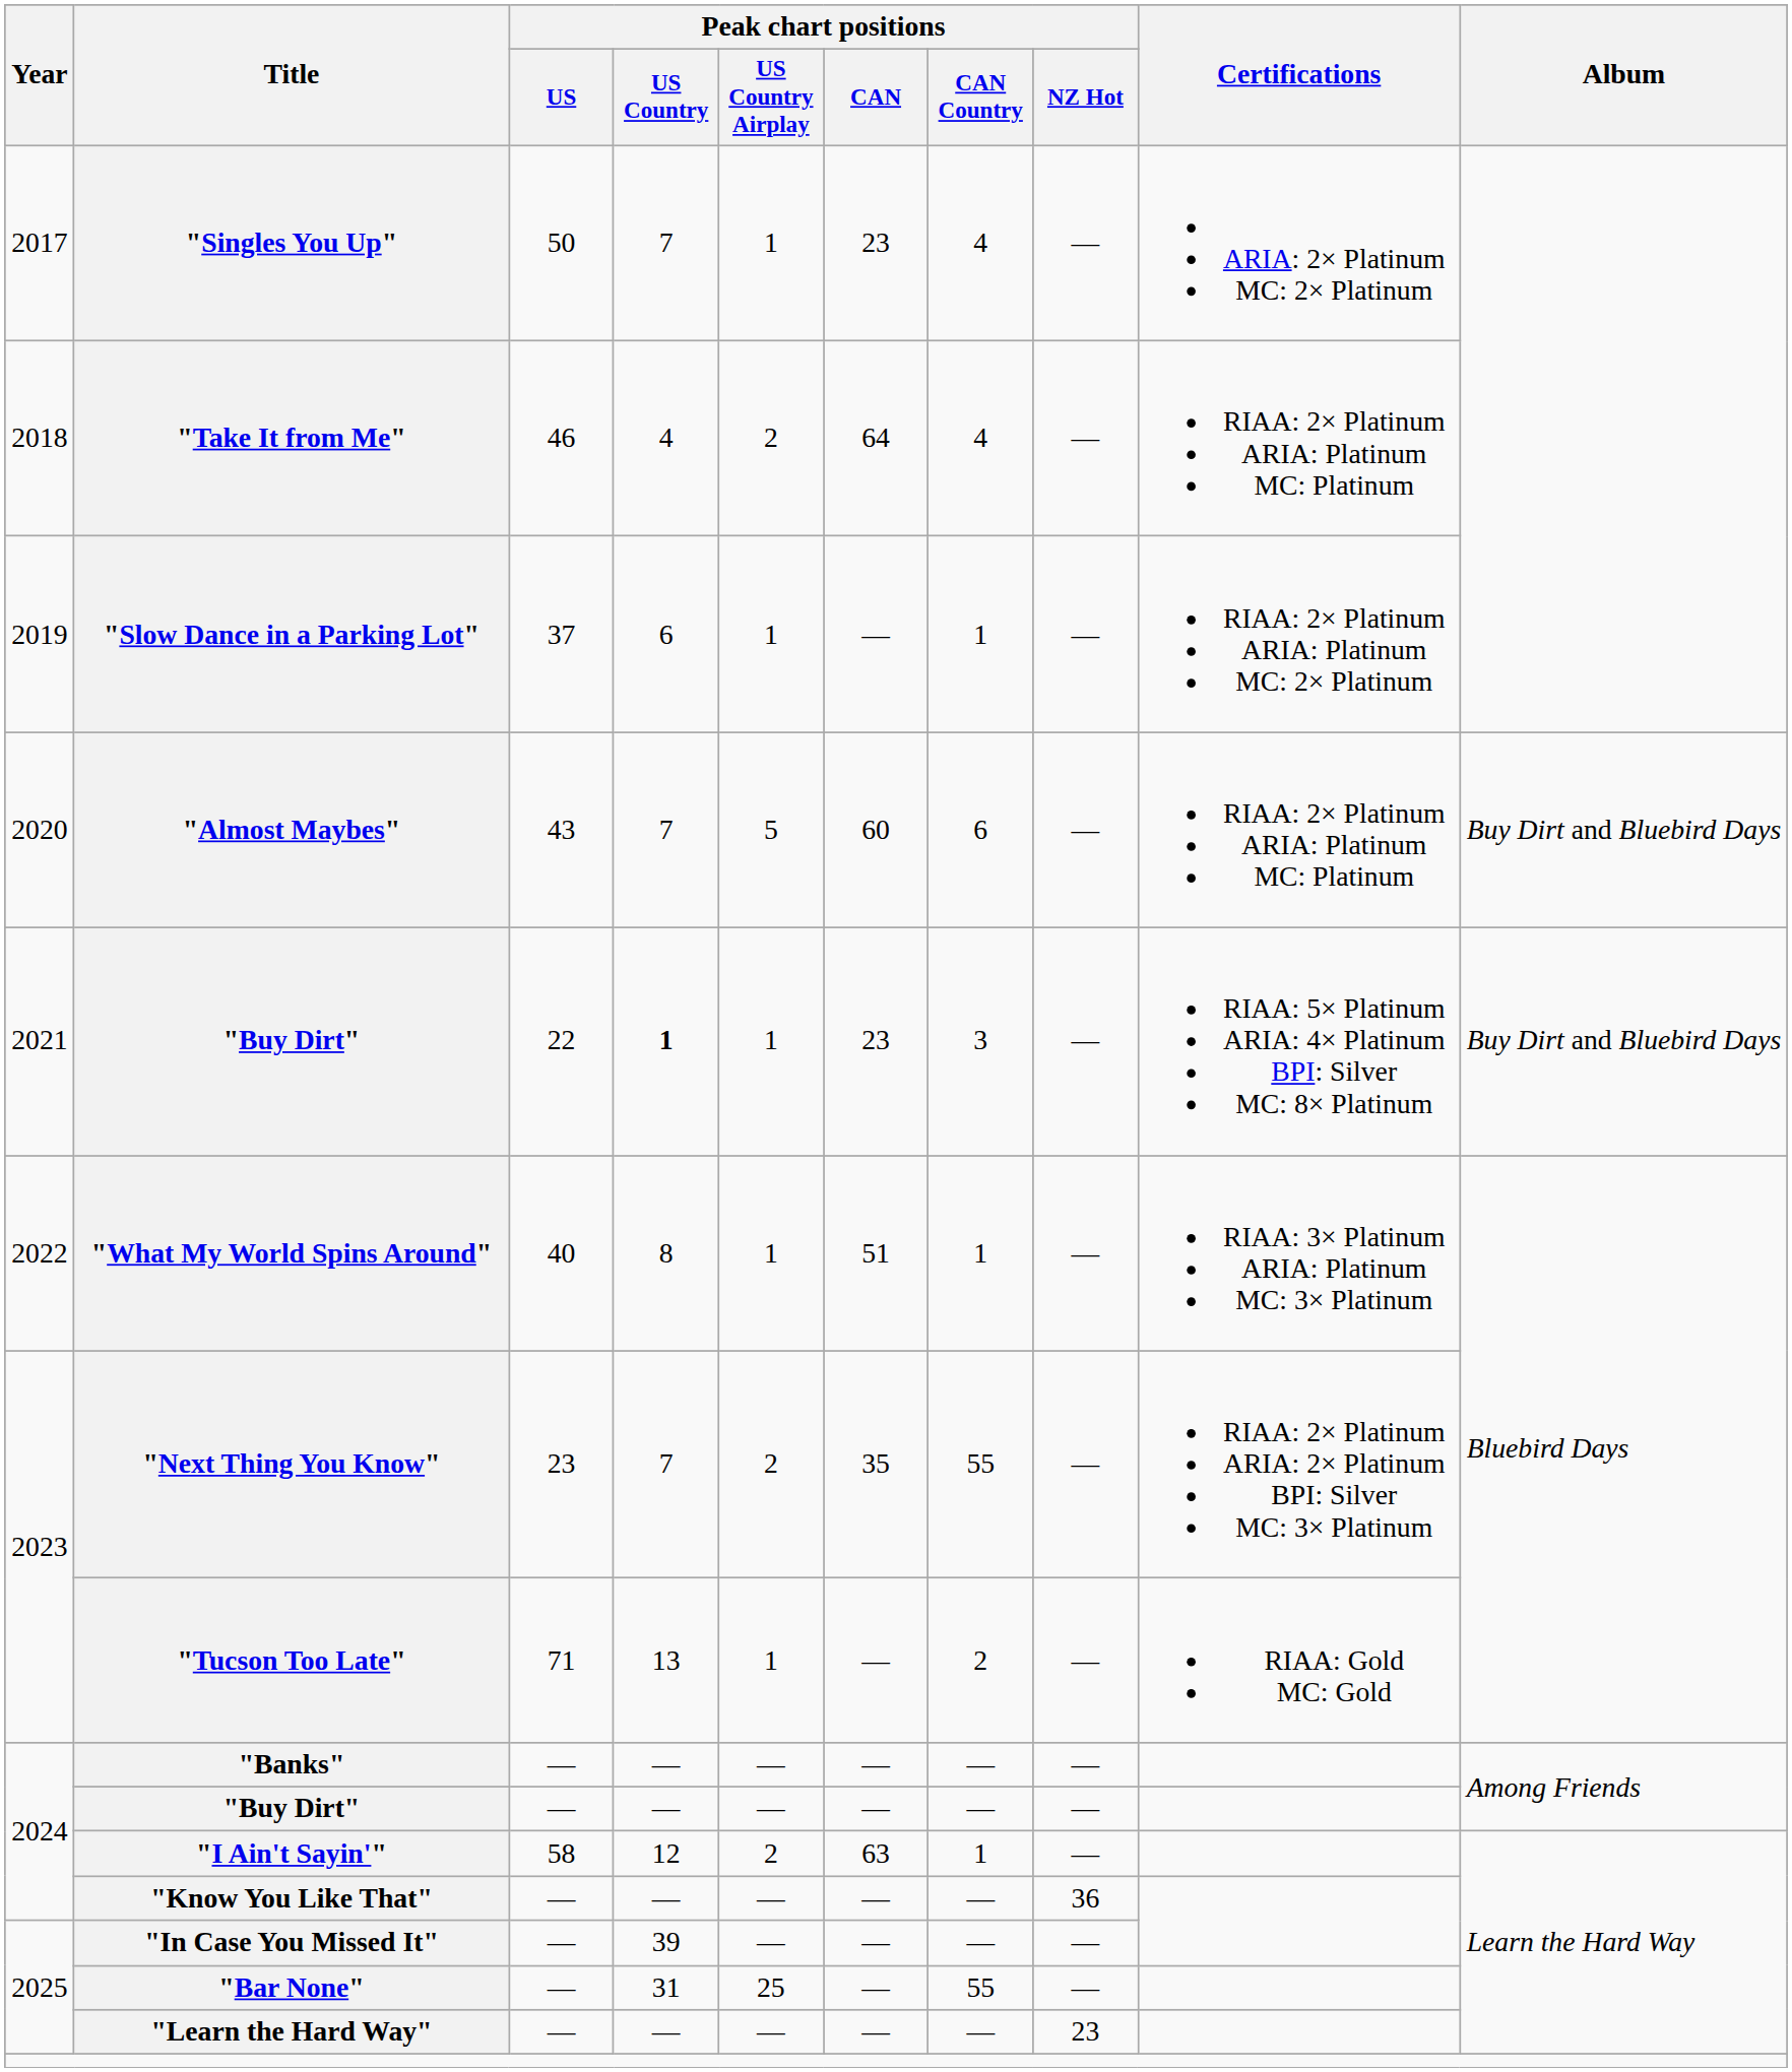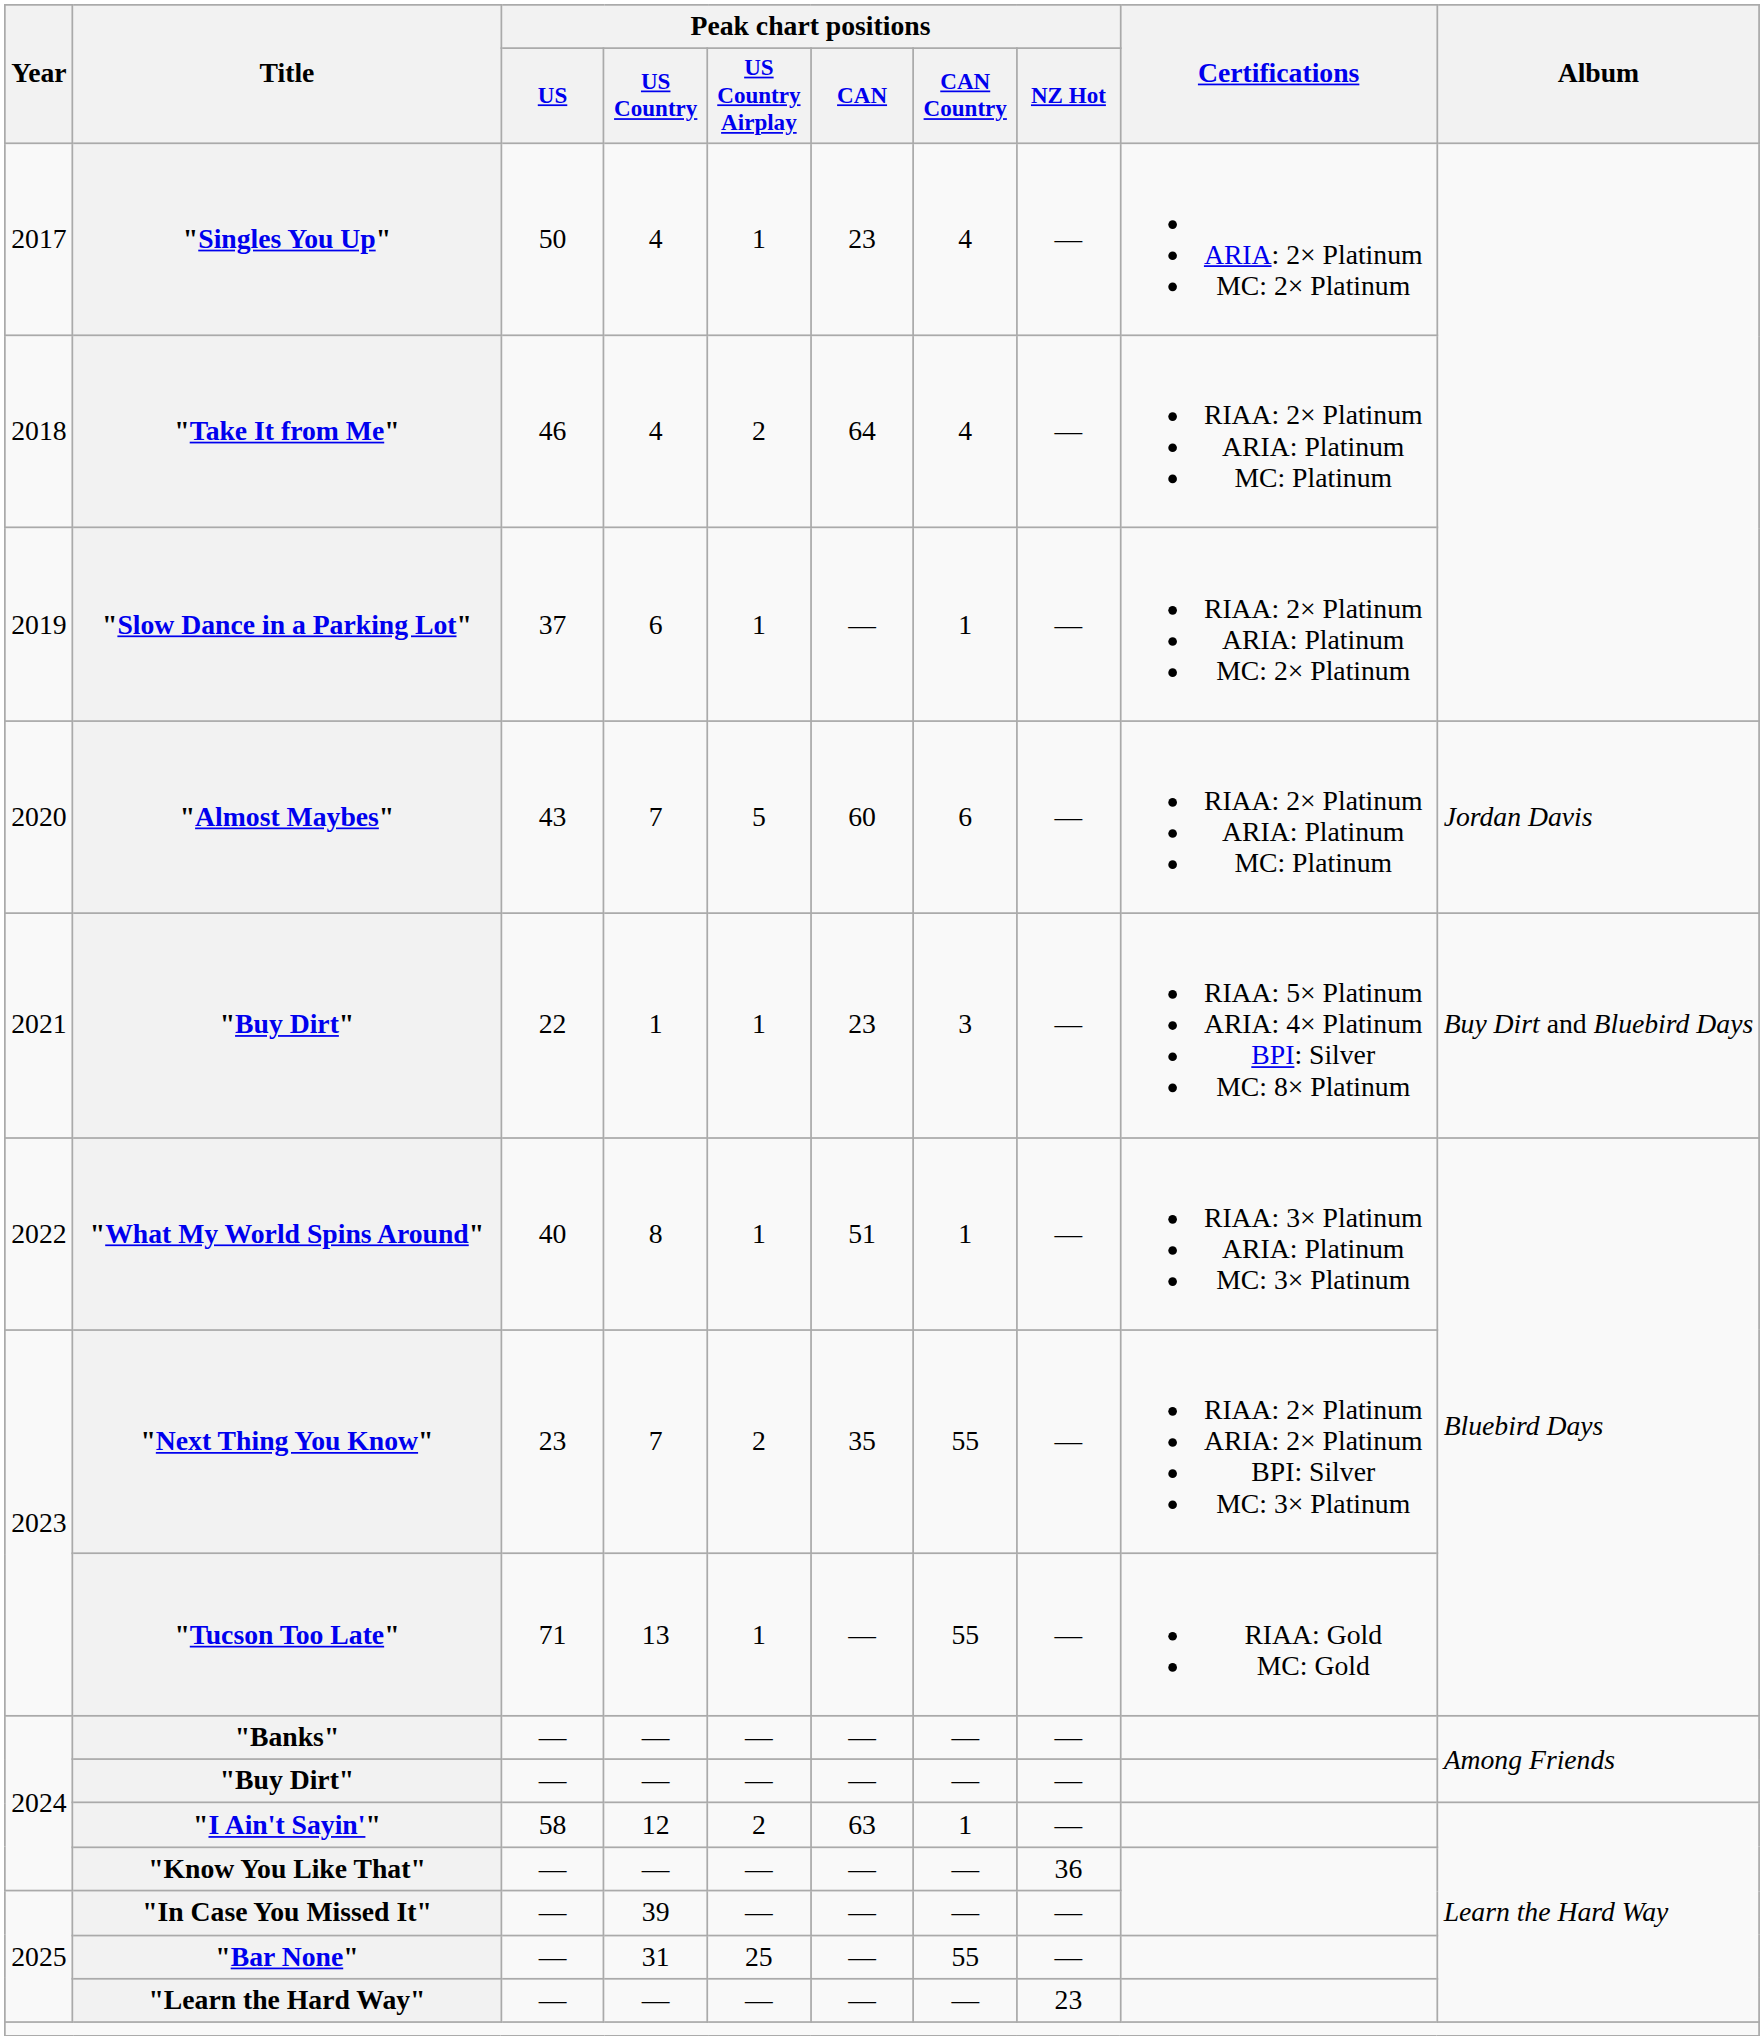 <table class="wikitable plainrowheaders" style="text-align:center;">
 <tr>
 <th scope="col" rowspan="2">Year</th>
 <th scope="col" rowspan="2" style="width:15em;">Title</th>
 <th colspan="6" scope="col">Peak chart positions</th>
 <th scope="col" rowspan="2" style="width:11em;"><a href='#'>Certifications</a></th>
 <th scope="col" rowspan="2">Album</th>
 </tr>
 <tr style="font-size:smaller;">
 <th scope="col" style="width:4em;"><a href='#'>US</a><br></th>
 <th scope="col" style="width:4em;"><a href='#'>US Country</a><br></th>
 <th scope="col" style="width:4em;"><a href='#'>US Country Airplay</a><br></th>
 <th scope="col" style="width:4em;"><a href='#'>CAN</a><br></th>
 <th scope="col" style="width:4em;"><a href='#'>CAN Country</a><br></th>
 <th scope="col" style="width:4em;"><a href='#'>NZ Hot</a><br></th>
 </tr>
 <tr>
 <td>2017</td>
 <th scope="row">"<a href='#'>Singles You Up</a>"</th>
 <td>50</td>
-<td>7</td>
+<td>4</td>
 <td>1</td>
 <td>23</td>
 <td>4</td>
 <td>—</td>
 <td><br><ul><li></li><li><a href='#'>ARIA</a>: 2× Platinum</li><li>MC: 2× Platinum</li></ul></td>
 <td style="text-align:left;" rowspan="3"></td>
 </tr>
 <tr>
 <td>2018</td>
 <th scope="row">"<a href='#'>Take It from Me</a>"</th>
 <td>46</td>
 <td>4</td>
 <td>2</td>
 <td>64</td>
 <td>4</td>
 <td>—</td>
 <td><br><ul><li>RIAA: 2× Platinum</li><li>ARIA: Platinum</li><li>MC: Platinum</li></ul></td>
 </tr>
 <tr>
 <td>2019</td>
 <th scope="row">"<a href='#'>Slow Dance in a Parking Lot</a>"</th>
 <td>37</td>
 <td>6</td>
 <td>1</td>
 <td>—</td>
 <td>1</td>
 <td>—</td>
 <td><br><ul><li>RIAA: 2× Platinum</li><li>ARIA: Platinum</li><li>MC: 2× Platinum</li></ul></td>
 </tr>
 <tr>
 <td>2020</td>
 <th scope="row">"<a href='#'>Almost Maybes</a>"</th>
 <td>43</td>
 <td>7</td>
 <td>5</td>
 <td>60</td>
 <td>6</td>
 <td>—</td>
 <td><br><ul><li>RIAA: 2× Platinum</li><li>ARIA: Platinum</li><li>MC: Platinum</li></ul></td>
-<td style="text-align:left;"><em>Buy Dirt</em> and <em>Bluebird Days</em></td>
+<td style="text-align:left;"><em>Jordan Davis</em></td>
 </tr>
 <tr>
 <td>2021</td>
 <th scope="row">"<a href='#'>Buy Dirt</a>"<br></th>
 <td>22</td>
-<td><strong>1</strong></td>
+<td>1</td>
 <td>1</td>
 <td>23</td>
 <td>3</td>
 <td>—</td>
 <td><br><ul><li>RIAA: 5× Platinum</li><li>ARIA: 4× Platinum</li><li><a href='#'>BPI</a>: Silver</li><li>MC: 8× Platinum</li></ul></td>
 <td style="text-align:left;"><em>Buy Dirt</em> and <em>Bluebird Days</em></td>
 </tr>
 <tr>
 <td>2022</td>
 <th scope="row">"<a href='#'>What My World Spins Around</a>"</th>
 <td>40</td>
 <td>8</td>
 <td>1</td>
 <td>51</td>
 <td>1</td>
 <td>—</td>
 <td><br><ul><li>RIAA: 3× Platinum</li><li>ARIA: Platinum</li><li>MC: 3× Platinum</li></ul></td>
 <td style="text-align:left;" rowspan="3"><em>Bluebird Days</em></td>
 </tr>
 <tr>
 <td rowspan="2">2023</td>
 <th scope="row">"<a href='#'>Next Thing You Know</a>"</th>
 <td>23</td>
 <td>7</td>
 <td>2</td>
 <td>35</td>
 <td>55</td>
 <td>—</td>
 <td><br><ul><li>RIAA: 2× Platinum</li><li>ARIA: 2× Platinum</li><li>BPI: Silver</li><li>MC: 3× Platinum</li></ul></td>
 </tr>
 <tr>
 <th scope="row">"<a href='#'>Tucson Too Late</a>"</th>
 <td>71</td>
 <td>13</td>
 <td>1</td>
 <td>—</td>
-<td>2</td>
+<td>55</td>
 <td>—</td>
 <td><br><ul><li>RIAA: Gold</li><li>MC: Gold</li></ul></td>
 </tr>
 <tr>
 <td rowspan="4">2024</td>
 <th scope="row">"Banks"<br></th>
 <td>—</td>
 <td>—</td>
 <td>—</td>
 <td>—</td>
 <td>—</td>
 <td>—</td>
 <td></td>
 <td style="text-align:left;" rowspan="2"><em>Among Friends</em></td>
 </tr>
 <tr>
 <th scope="row">"Buy Dirt"<br></th>
 <td>—</td>
 <td>—</td>
 <td>—</td>
 <td>—</td>
 <td>—</td>
 <td>—</td>
 <td></td>
 </tr>
 <tr>
 <th scope="row">"<a href='#'>I Ain't Sayin'</a>"</th>
 <td>58</td>
 <td>12</td>
 <td>2</td>
 <td>63</td>
 <td>1</td>
 <td>—</td>
 <td></td>
 <td style="text-align:left;" rowspan="5"><em>Learn the Hard Way</em></td>
 </tr>
 <tr>
 <th scope="row">"Know You Like That"</th>
 <td>—</td>
 <td>—</td>
 <td>—</td>
 <td>—</td>
 <td>—</td>
 <td>36</td>
 </tr>
 <tr>
 <td rowspan="3">2025</td>
 <th scope="row">"In Case You Missed It"</th>
 <td>—</td>
 <td>39</td>
 <td>—</td>
 <td>—</td>
 <td>—</td>
 <td>—</td>
 </tr>
 <tr>
 <th scope="row">"<a href='#'>Bar None</a>"</th>
 <td>—</td>
 <td>31</td>
 <td>25</td>
 <td>—</td>
 <td>55</td>
 <td>—</td>
 <td></td>
 </tr>
 <tr>
 <th scope="row">"Learn the Hard Way"</th>
 <td>—</td>
 <td>—</td>
 <td>—</td>
 <td>—</td>
 <td>—</td>
 <td>23</td>
 </tr>
 <tr>
 <td colspan="10"></td>
 </tr>
 </table>
